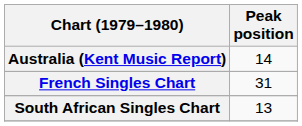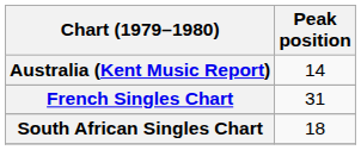 <table class="wikitable sortable plainrowheaders">
 <tr>
 <th>Chart (1979–1980)</th>
 <th>Peak<br>position</th>
 </tr>
 <tr>
 <th scope="row">Australia (<a href='#'>Kent Music Report</a>)</th>
 <td style="text-align:center;">14</td>
 </tr>
 <tr>
 </tr>
 <tr>
 </tr>
 <tr>
 </tr>
 <tr>
 <th scope="row"><a href='#'>French Singles Chart</a></th>
 <td style="text-align:center;">31</td>
 </tr>
 <tr>
 </tr>
 <tr>
 </tr>
 <tr>
 </tr>
 <tr>
 <th scope="row">South African Singles Chart</th>
-<td style="text-align:center;">13</td>
+<td style="text-align:center;">18</td>
 </tr>
 <tr>
 </tr>
 <tr>
 </tr>
 <tr>
 </tr>
 </table>
